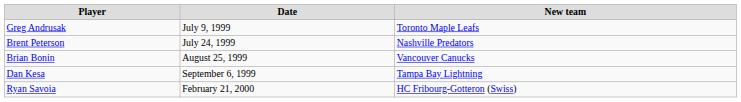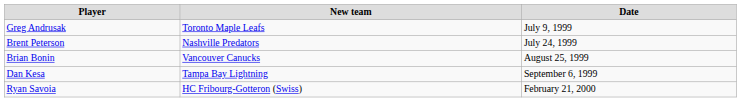 <table class="wikitable" style="width:95%;">
 <tr style="text-align:center; background:#ddd;">
 <td><strong>Player</strong></td>
+<td><strong>New team</strong></td>
 <td><strong>Date</strong></td>
-<td><strong>New team</strong></td>
 </tr>
 <tr>
 <td><a href='#'>Greg Andrusak</a></td>
+<td><a href='#'>Toronto Maple Leafs</a></td>
 <td>July 9, 1999</td>
-<td><a href='#'>Toronto Maple Leafs</a></td>
 </tr>
 <tr>
 <td><a href='#'>Brent Peterson</a></td>
+<td><a href='#'>Nashville Predators</a></td>
 <td>July 24, 1999</td>
-<td><a href='#'>Nashville Predators</a></td>
 </tr>
 <tr>
 <td><a href='#'>Brian Bonin</a></td>
+<td><a href='#'>Vancouver Canucks</a></td>
 <td>August 25, 1999</td>
-<td><a href='#'>Vancouver Canucks</a></td>
 </tr>
 <tr>
 <td><a href='#'>Dan Kesa</a></td>
+<td><a href='#'>Tampa Bay Lightning</a></td>
 <td>September 6, 1999</td>
-<td><a href='#'>Tampa Bay Lightning</a></td>
 </tr>
 <tr>
 <td><a href='#'>Ryan Savoia</a></td>
+<td><a href='#'>HC Fribourg-Gotteron</a> (<a href='#'>Swiss</a>)</td>
 <td>February 21, 2000</td>
-<td><a href='#'>HC Fribourg-Gotteron</a> (<a href='#'>Swiss</a>)</td>
 </tr>
 </table>
